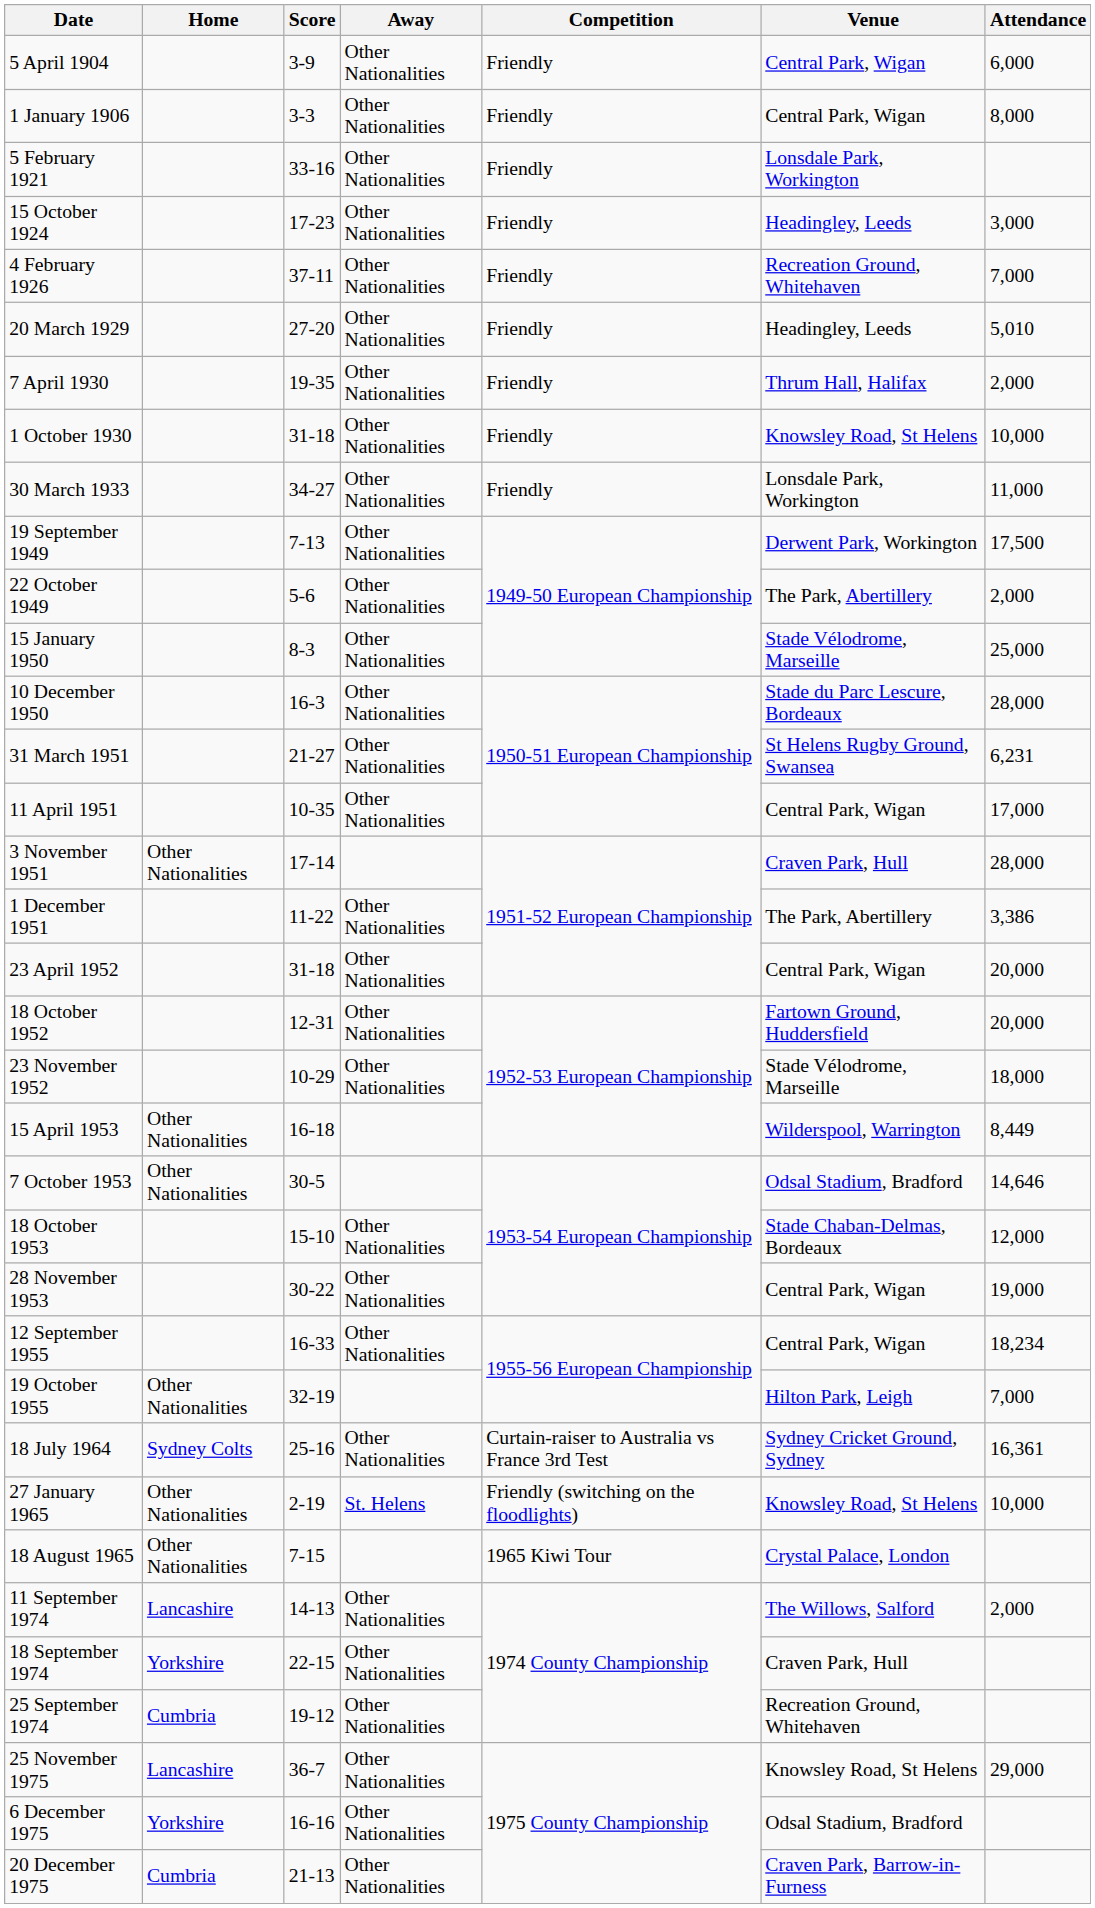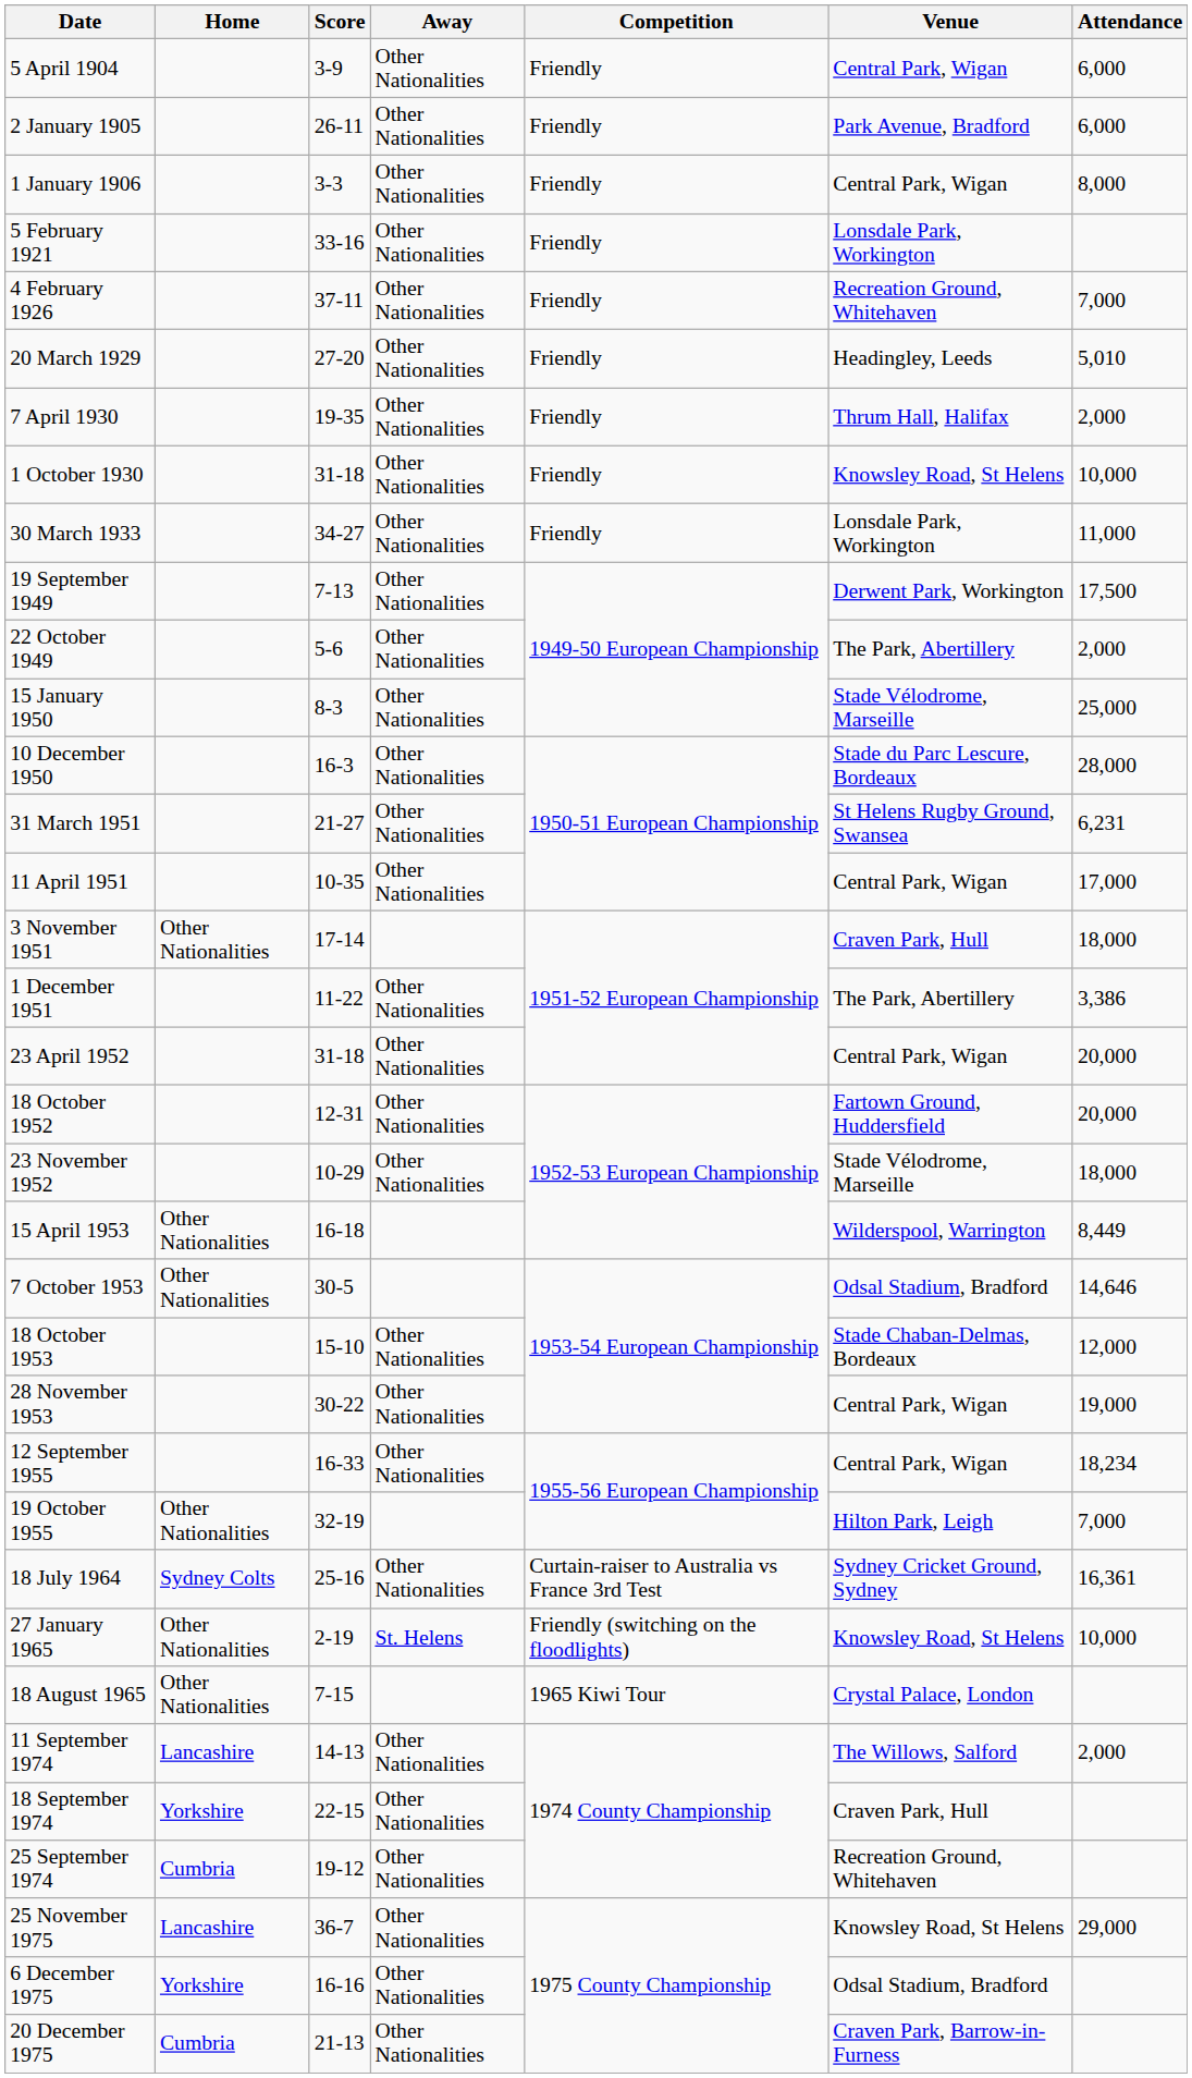 <table class="wikitable" width=100%>
 <tr>
 <th>Date</th>
 <th>Home</th>
 <th>Score</th>
 <th>Away</th>
 <th>Competition</th>
 <th>Venue</th>
 <th>Attendance</th>
 </tr>
 <tr>
 <td>5 April 1904</td>
 <td></td>
 <td>3-9</td>
 <td>Other Nationalities</td>
 <td>Friendly</td>
 <td><a href='#'>Central Park</a>, <a href='#'>Wigan</a></td>
 <td>6,000</td>
 </tr>
 <tr>
+<td>2 January 1905</td>
+<td></td>
+<td>26-11</td>
+<td>Other Nationalities</td>
+<td>Friendly</td>
+<td><a href='#'>Park Avenue</a>, <a href='#'>Bradford</a></td>
+<td>6,000</td>
+</tr>
+<tr>
 <td>1 January 1906</td>
 <td></td>
 <td>3-3</td>
 <td>Other Nationalities</td>
 <td>Friendly</td>
 <td>Central Park, Wigan</td>
 <td>8,000</td>
 </tr>
 <tr>
 <td>5 February 1921</td>
 <td></td>
 <td>33-16</td>
 <td>Other Nationalities</td>
 <td>Friendly</td>
 <td><a href='#'>Lonsdale Park</a>, <a href='#'>Workington</a></td>
 <td></td>
-</tr>
-<tr>
-<td>15 October 1924</td>
-<td></td>
-<td>17-23</td>
-<td>Other Nationalities</td>
-<td>Friendly</td>
-<td><a href='#'>Headingley</a>, <a href='#'>Leeds</a></td>
-<td>3,000</td>
 </tr>
 <tr>
 <td>4 February 1926</td>
 <td></td>
 <td>37-11</td>
 <td>Other Nationalities</td>
 <td>Friendly</td>
 <td><a href='#'>Recreation Ground</a>, <a href='#'>Whitehaven</a></td>
 <td>7,000</td>
 </tr>
 <tr>
 <td>20 March 1929</td>
 <td></td>
 <td>27-20</td>
 <td>Other Nationalities</td>
 <td>Friendly</td>
 <td>Headingley, Leeds</td>
 <td>5,010</td>
 </tr>
 <tr>
 <td>7 April 1930</td>
 <td></td>
 <td>19-35</td>
 <td>Other Nationalities</td>
 <td>Friendly</td>
 <td><a href='#'>Thrum Hall</a>, <a href='#'>Halifax</a></td>
 <td>2,000</td>
 </tr>
 <tr>
 <td>1 October 1930</td>
 <td></td>
 <td>31-18</td>
 <td>Other Nationalities</td>
 <td>Friendly</td>
 <td><a href='#'>Knowsley Road</a>, <a href='#'>St Helens</a></td>
 <td>10,000</td>
 </tr>
 <tr>
 <td>30 March 1933</td>
 <td></td>
 <td>34-27</td>
 <td>Other Nationalities</td>
 <td>Friendly</td>
 <td>Lonsdale Park, Workington</td>
 <td>11,000</td>
 </tr>
 <tr>
 <td>19 September 1949</td>
 <td></td>
 <td>7-13</td>
 <td>Other Nationalities</td>
 <td rowspan=3><a href='#'>1949-50 European Championship</a></td>
 <td><a href='#'>Derwent Park</a>, Workington</td>
 <td>17,500</td>
 </tr>
 <tr>
 <td>22 October 1949</td>
 <td></td>
 <td>5-6</td>
 <td>Other Nationalities</td>
 <td>The Park, <a href='#'>Abertillery</a></td>
 <td>2,000</td>
 </tr>
 <tr>
 <td>15 January 1950</td>
 <td></td>
 <td>8-3</td>
 <td>Other Nationalities</td>
 <td><a href='#'>Stade Vélodrome</a>, <a href='#'>Marseille</a></td>
 <td>25,000</td>
 </tr>
 <tr>
 <td>10 December 1950</td>
 <td></td>
 <td>16-3</td>
 <td>Other Nationalities</td>
 <td rowspan=3><a href='#'>1950-51 European Championship</a></td>
 <td><a href='#'>Stade du Parc Lescure</a>, <a href='#'>Bordeaux</a></td>
 <td>28,000</td>
 </tr>
 <tr>
 <td>31 March 1951</td>
 <td></td>
 <td>21-27</td>
 <td>Other Nationalities</td>
 <td><a href='#'>St Helens Rugby Ground</a>, <a href='#'>Swansea</a></td>
 <td>6,231</td>
 </tr>
 <tr>
 <td>11 April 1951</td>
 <td></td>
 <td>10-35</td>
 <td>Other Nationalities</td>
 <td>Central Park, Wigan</td>
 <td>17,000</td>
 </tr>
 <tr>
 <td>3 November 1951</td>
 <td>Other Nationalities</td>
 <td>17-14</td>
 <td></td>
 <td rowspan=3><a href='#'>1951-52 European Championship</a></td>
 <td><a href='#'>Craven Park</a>, <a href='#'>Hull</a></td>
-<td>28,000</td>
+<td>18,000</td>
 </tr>
 <tr>
 <td>1 December 1951</td>
 <td></td>
 <td>11-22</td>
 <td>Other Nationalities</td>
 <td>The Park, Abertillery</td>
 <td>3,386</td>
 </tr>
 <tr>
 <td>23 April 1952</td>
 <td></td>
 <td>31-18</td>
 <td>Other Nationalities</td>
 <td>Central Park, Wigan</td>
 <td>20,000</td>
 </tr>
 <tr>
 <td>18 October 1952</td>
 <td></td>
 <td>12-31</td>
 <td>Other Nationalities</td>
 <td rowspan=3><a href='#'>1952-53 European Championship</a></td>
 <td><a href='#'>Fartown Ground</a>, <a href='#'>Huddersfield</a></td>
 <td>20,000</td>
 </tr>
 <tr>
 <td>23 November 1952</td>
 <td></td>
 <td>10-29</td>
 <td>Other Nationalities</td>
 <td>Stade Vélodrome, Marseille</td>
 <td>18,000</td>
 </tr>
 <tr>
 <td>15 April 1953</td>
 <td>Other Nationalities</td>
 <td>16-18</td>
 <td></td>
 <td><a href='#'>Wilderspool</a>, <a href='#'>Warrington</a></td>
 <td>8,449</td>
 </tr>
 <tr>
 <td>7 October 1953</td>
 <td>Other Nationalities</td>
 <td>30-5</td>
 <td></td>
 <td rowspan=3><a href='#'>1953-54 European Championship</a></td>
 <td><a href='#'>Odsal Stadium</a>, Bradford</td>
 <td>14,646</td>
 </tr>
 <tr>
 <td>18 October 1953</td>
 <td></td>
 <td>15-10</td>
 <td>Other Nationalities</td>
 <td><a href='#'>Stade Chaban-Delmas</a>, Bordeaux</td>
 <td>12,000</td>
 </tr>
 <tr>
 <td>28 November 1953</td>
 <td></td>
 <td>30-22</td>
 <td>Other Nationalities</td>
 <td>Central Park, Wigan</td>
 <td>19,000</td>
 </tr>
 <tr>
 <td>12 September 1955</td>
 <td></td>
 <td>16-33</td>
 <td>Other Nationalities</td>
 <td rowspan=2><a href='#'>1955-56 European Championship</a></td>
 <td>Central Park, Wigan</td>
 <td>18,234</td>
 </tr>
 <tr>
 <td>19 October 1955</td>
 <td>Other Nationalities</td>
 <td>32-19</td>
 <td></td>
 <td><a href='#'>Hilton Park</a>, <a href='#'>Leigh</a></td>
 <td>7,000</td>
 </tr>
 <tr>
 <td>18 July 1964</td>
 <td> <a href='#'>Sydney Colts</a></td>
 <td>25-16</td>
 <td>Other Nationalities</td>
 <td>Curtain-raiser to Australia vs France 3rd Test</td>
 <td><a href='#'>Sydney Cricket Ground</a>, <a href='#'>Sydney</a></td>
 <td>16,361</td>
 </tr>
 <tr>
 <td>27 January 1965</td>
 <td>Other Nationalities</td>
 <td>2-19</td>
 <td> <a href='#'>St. Helens</a></td>
 <td>Friendly (switching on the <a href='#'>floodlights</a>)</td>
 <td><a href='#'>Knowsley Road</a>, <a href='#'>St Helens</a></td>
 <td>10,000</td>
 </tr>
 <tr>
 <td>18 August 1965</td>
 <td>Other Nationalities</td>
 <td>7-15</td>
 <td></td>
 <td>1965 Kiwi Tour</td>
 <td><a href='#'>Crystal Palace</a>, <a href='#'>London</a></td>
 <td></td>
 </tr>
 <tr>
 <td>11 September 1974</td>
 <td> <a href='#'>Lancashire</a></td>
 <td>14-13</td>
 <td>Other Nationalities</td>
 <td rowspan=3>1974 <a href='#'>County Championship</a></td>
 <td><a href='#'>The Willows</a>, <a href='#'>Salford</a></td>
 <td>2,000</td>
 </tr>
 <tr>
 <td>18 September 1974</td>
 <td> <a href='#'>Yorkshire</a></td>
 <td>22-15</td>
 <td>Other Nationalities</td>
 <td>Craven Park, Hull</td>
 <td></td>
 </tr>
 <tr>
 <td>25 September 1974</td>
 <td> <a href='#'>Cumbria</a></td>
 <td>19-12</td>
 <td>Other Nationalities</td>
 <td>Recreation Ground, Whitehaven</td>
 <td></td>
 </tr>
 <tr>
 <td>25 November 1975</td>
 <td> <a href='#'>Lancashire</a></td>
 <td>36-7</td>
 <td>Other Nationalities</td>
 <td rowspan=3>1975 <a href='#'>County Championship</a></td>
 <td>Knowsley Road, St Helens</td>
 <td>29,000</td>
 </tr>
 <tr>
 <td>6 December 1975</td>
 <td> <a href='#'>Yorkshire</a></td>
 <td>16-16</td>
 <td>Other Nationalities</td>
 <td>Odsal Stadium, Bradford</td>
 <td></td>
 </tr>
 <tr>
 <td>20 December 1975</td>
 <td> <a href='#'>Cumbria</a></td>
 <td>21-13</td>
 <td>Other Nationalities</td>
 <td><a href='#'>Craven Park</a>, <a href='#'>Barrow-in-Furness</a></td>
 <td></td>
 </tr>
 <tr>
 </tr>
 </table>
